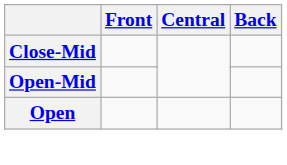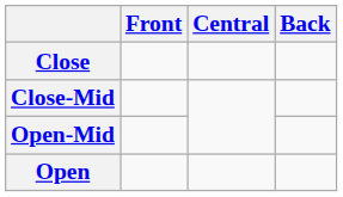 <table class="wikitable" style="text-align: center;">
 <tr>
 <th></th>
 <th><a href='#'>Front</a></th>
 <th><a href='#'>Central</a></th>
 <th><a href='#'>Back</a></th>
+</tr>
+<tr>
+<th><a href='#'>Close</a></th>
+<td></td>
+<td></td>
+<td></td>
 </tr>
 <tr>
 <th><a href='#'>Close-Mid</a></th>
 <td></td>
 <td rowspan="2"></td>
 <td></td>
 </tr>
 <tr>
 <th><a href='#'>Open-Mid</a></th>
 <td></td>
 <td></td>
 </tr>
 <tr>
 <th><a href='#'>Open</a></th>
 <td></td>
 <td></td>
 <td></td>
 </tr>
 </table>
